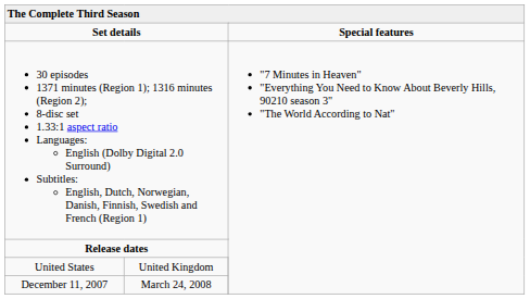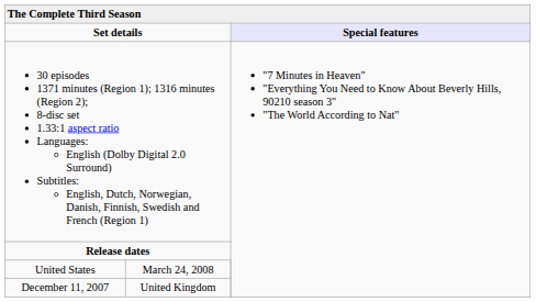 <table class="wikitable" style="font-size:95%;">
 <tr style="background:#EFEFEF">
 <td colspan="8"><strong>The Complete Third Season</strong></td>
 </tr>
 <tr>
 <td align="center" width="300" colspan="3"><strong>Set details</strong> </td>
-<td width="400" align="center"><strong>Special features</strong> </td>
+<td width="400" align="center" style="background: lavender;"><strong>Special features</strong> </td>
 </tr>
 <tr valign="top">
 <td colspan="3" align="left" width="300"><br><ul><li>30 episodes</li><li>1371 minutes (Region 1); 1316 minutes (Region 2);</li><li>8-disc set</li><li>1.33:1 <a href='#'>aspect ratio</a></li><li>Languages:<ul><li>English (Dolby Digital 2.0 Surround)</li></ul></li><li>Subtitles:<ul><li>English, Dutch, Norwegian, Danish, Finnish, Swedish and French (Region 1)</li></ul></li></ul></td>
 <td rowspan="4" align="left" width="400"><br><ul><li>"7 Minutes in Heaven"</li><li>"Everything You Need to Know About Beverly Hills, 90210 season 3"</li><li>"The World According to Nat"</li></ul></td>
 </tr>
 <tr>
 <td colspan="3" align="center"><strong>Release dates</strong></td>
 </tr>
 <tr>
 <td align="center">United States</td>
-<td align="center">United Kingdom</td>
+<td align="center">March 24, 2008 </td>
 </tr>
 <tr>
 <td align="center">December 11, 2007 </td>
-<td align="center">March 24, 2008 </td>
+<td align="center">United Kingdom</td>
 </tr>
 </table>
